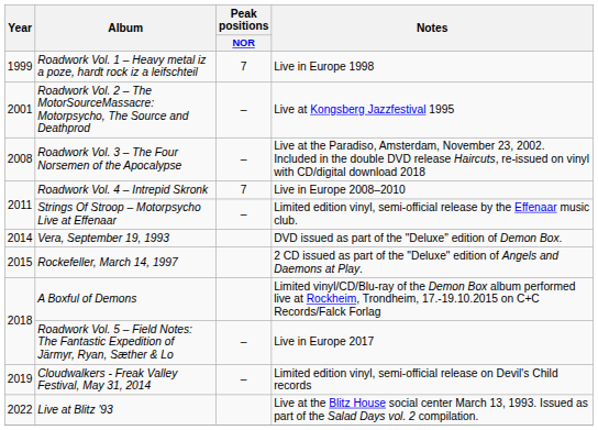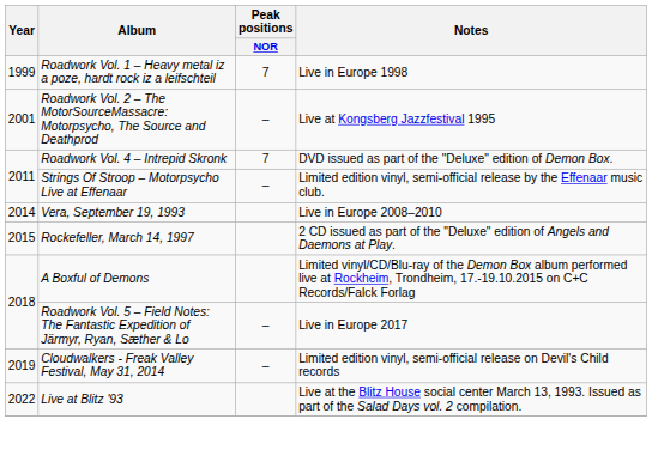 <table class="wikitable">
 <tr>
 <th align="center" rowspan="2" width="10">Year</th>
 <th align="center" rowspan="2" width="250">Album</th>
 <th align="center" colspan="1" width="20">Peak positions</th>
 <th align="center" rowspan="2" width="450">Notes</th>
 </tr>
 <tr>
 <th scope="col" style="width:3em;font-size:90%;"><a href='#'>NOR</a><br></th>
 </tr>
 <tr>
 <td style="text-align:center;">1999</td>
 <td><em>Roadwork Vol. 1 – Heavy metal iz a poze, hardt rock iz a leifschteil</em></td>
 <td style="text-align:center;">7</td>
 <td style="text-align:left;">Live in Europe 1998</td>
 </tr>
 <tr>
 <td style="text-align:center;">2001</td>
 <td><em>Roadwork Vol. 2 – The MotorSourceMassacre: Motorpsycho, The Source and Deathprod</em></td>
 <td style="text-align:center;">–</td>
 <td style="text-align:left;">Live at <a href='#'>Kongsberg Jazzfestival</a> 1995</td>
 </tr>
 <tr>
-<td style="text-align:center;">2008</td>
-<td><em>Roadwork Vol. 3 – The Four Norsemen of the Apocalypse</em></td>
-<td style="text-align:center;">–</td>
-<td style="text-align:left;">Live at the Paradiso, Amsterdam, November 23, 2002. Included in the double DVD release <em>Haircuts</em>, re-issued on vinyl with CD/digital download 2018</td>
-</tr>
-<tr>
 <td style="text-align:center;" rowspan=2>2011</td>
 <td><em>Roadwork Vol. 4 – Intrepid Skronk</em></td>
 <td style="text-align:center;">7</td>
-<td style="text-align:left;">Live in Europe 2008–2010</td>
+<td style="text-align:left;">DVD issued as part of the "Deluxe" edition of <em>Demon Box</em>.</td>
 </tr>
 <tr>
 <td><em>Strings Of Stroop – Motorpsycho Live at Effenaar</em></td>
 <td style="text-align:center;">–</td>
 <td style="text-align:left;">Limited edition vinyl, semi-official release by the <a href='#'>Effenaar</a> music club.</td>
 </tr>
 <tr>
 <td style="text-align:center;">2014</td>
 <td><em>Vera, September 19, 1993</em></td>
 <td style="text-align:center;"></td>
-<td style="text-align:left;">DVD issued as part of the "Deluxe" edition of <em>Demon Box</em>.</td>
+<td style="text-align:left;">Live in Europe 2008–2010</td>
 </tr>
 <tr>
 <td style="text-align:center;">2015</td>
 <td><em>Rockefeller, March 14, 1997</em></td>
 <td style="text-align:center;"></td>
 <td style="text-align:left;">2 CD issued as part of the "Deluxe" edition of <em>Angels and Daemons at Play</em>.</td>
 </tr>
 <tr>
 <td style="text-align:center;" rowspan=2>2018</td>
 <td><em>A Boxful of Demons</em></td>
 <td style="text-align:center;"></td>
 <td style="text-align:left;">Limited vinyl/CD/Blu-ray of the <em>Demon Box</em> album performed live at <a href='#'>Rockheim</a>, Trondheim, 17.-19.10.2015 on C+C Records/Falck Forlag</td>
 </tr>
 <tr>
 <td><em>Roadwork Vol. 5 – Field Notes: The Fantastic Expedition of Järmyr, Ryan, Sæther & Lo </em></td>
 <td style="text-align:center;">–</td>
 <td style="text-align:left;">Live in Europe 2017</td>
 </tr>
 <tr>
 <td style="text-align:center;">2019</td>
 <td><em>Cloudwalkers - Freak Valley Festival, May 31, 2014</em></td>
 <td style="text-align:center;">–</td>
 <td style="text-align:left;">Limited edition vinyl, semi-official release on Devil's Child records</td>
 </tr>
 <tr>
 <td style="text-align:center;">2022</td>
 <td><em>Live at Blitz '93</em></td>
 <td style="text-align:center;"></td>
 <td style="text-align:left;">Live at the <a href='#'>Blitz House</a> social center March 13, 1993. Issued as part of the <em>Salad Days vol. 2</em> compilation.</td>
 </tr>
 <tr>
 </tr>
 </table>
